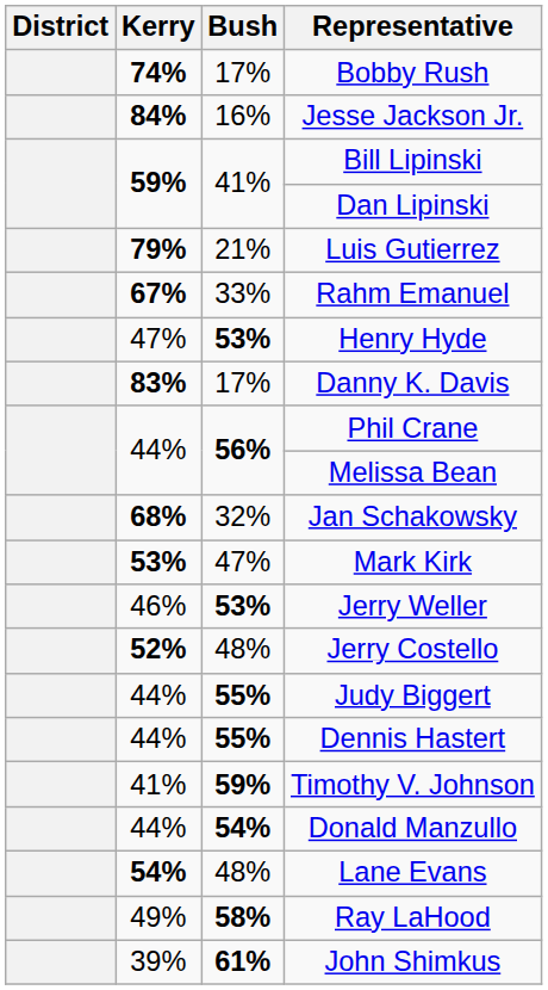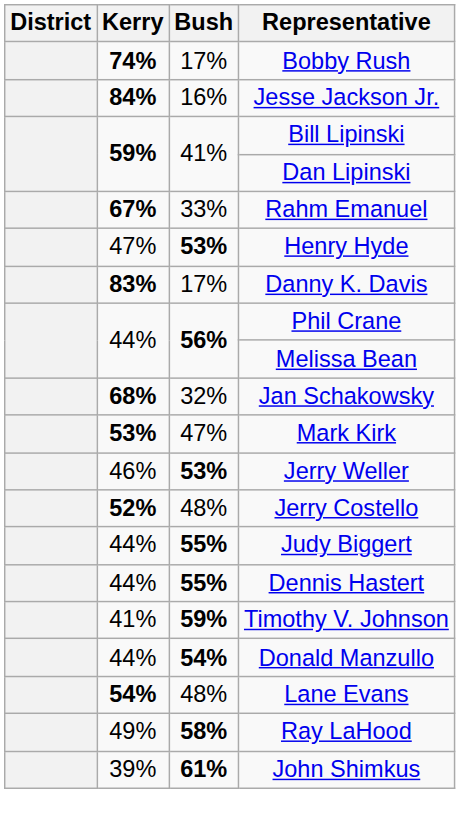 <table class=wikitable>
 <tr>
 <th>District</th>
 <th>Kerry</th>
 <th>Bush</th>
 <th>Representative</th>
 </tr>
 <tr align=center>
 <th></th>
 <td><strong>74%</strong></td>
 <td>17%</td>
 <td><a href='#'>Bobby Rush</a></td>
 </tr>
 <tr align=center>
 <th></th>
 <td><strong>84%</strong></td>
 <td>16%</td>
 <td><a href='#'>Jesse Jackson Jr.</a></td>
 </tr>
 <tr align=center>
 <th rowspan=2 ></th>
 <td rowspan="2"><strong>59%</strong></td>
 <td rowspan=2>41%</td>
 <td><a href='#'>Bill Lipinski</a></td>
 </tr>
 <tr align=center>
 <td><a href='#'>Dan Lipinski</a></td>
-</tr>
-<tr align=center>
-<th></th>
-<td><strong>79%</strong></td>
-<td>21%</td>
-<td><a href='#'>Luis Gutierrez</a></td>
 </tr>
 <tr align=center>
 <th></th>
 <td><strong>67%</strong></td>
 <td>33%</td>
 <td><a href='#'>Rahm Emanuel</a></td>
 </tr>
 <tr align=center>
 <th></th>
 <td>47%</td>
 <td><strong>53%</strong></td>
 <td><a href='#'>Henry Hyde</a></td>
 </tr>
 <tr align=center>
 <th></th>
 <td><strong>83%</strong></td>
 <td>17%</td>
 <td><a href='#'>Danny K. Davis</a></td>
 </tr>
 <tr align=center>
 <th rowspan=2 ></th>
 <td rowspan="2">44%</td>
 <td rowspan=2><strong>56%</strong></td>
 <td><a href='#'>Phil Crane</a></td>
 </tr>
 <tr align=center>
 <td><a href='#'>Melissa Bean</a></td>
 </tr>
 <tr align=center>
 <th></th>
 <td><strong>68%</strong></td>
 <td>32%</td>
 <td><a href='#'>Jan Schakowsky</a></td>
 </tr>
 <tr align=center>
 <th></th>
 <td><strong>53%</strong></td>
 <td>47%</td>
 <td><a href='#'>Mark Kirk</a></td>
 </tr>
 <tr align=center>
 <th></th>
 <td>46%</td>
 <td><strong>53%</strong></td>
 <td><a href='#'>Jerry Weller</a></td>
 </tr>
 <tr align=center>
 <th></th>
 <td><strong>52%</strong></td>
 <td>48%</td>
 <td><a href='#'>Jerry Costello</a></td>
 </tr>
 <tr align=center>
 <th></th>
 <td>44%</td>
 <td><strong>55%</strong></td>
 <td><a href='#'>Judy Biggert</a></td>
 </tr>
 <tr align=center>
 <th></th>
 <td>44%</td>
 <td><strong>55%</strong></td>
 <td><a href='#'>Dennis Hastert</a></td>
 </tr>
 <tr align=center>
 <th></th>
 <td>41%</td>
 <td><strong>59%</strong></td>
 <td><a href='#'>Timothy V. Johnson</a></td>
 </tr>
 <tr align=center>
 <th></th>
 <td>44%</td>
 <td><strong>54%</strong></td>
 <td><a href='#'>Donald Manzullo</a></td>
 </tr>
 <tr align=center>
 <th></th>
 <td><strong>54%</strong></td>
 <td>48%</td>
 <td><a href='#'>Lane Evans</a></td>
 </tr>
 <tr align=center>
 <th></th>
 <td>49%</td>
 <td><strong>58%</strong></td>
 <td><a href='#'>Ray LaHood</a></td>
 </tr>
 <tr align=center>
 <th></th>
 <td>39%</td>
 <td><strong>61%</strong></td>
 <td><a href='#'>John Shimkus</a></td>
 </tr>
 </table>
